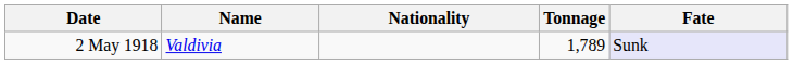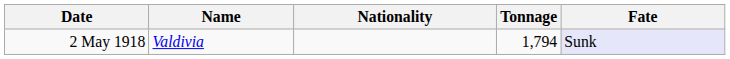 <table class="wikitable sortable">
 <tr>
 <th width="140px">Date</th>
 <th width="140px">Name</th>
 <th width="200px">Nationality</th>
 <th width="25px">Tonnage</th>
 <th width="160px">Fate</th>
 </tr>
 <tr>
 <td align="right">2 May 1918</td>
 <td align="left"><a href='#'><em>Valdivia</em></a></td>
 <td align="left"></td>
-<td align="right">1,789</td>
+<td align="right">1,794</td>
 <td align="left" style="background: lavender;">Sunk</td>
 </tr>
 </table>
